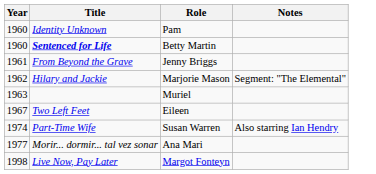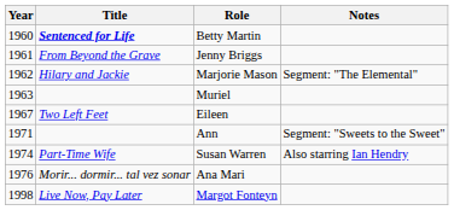 <table class="wikitable sortable">
 <tr>
 <th>Year</th>
 <th>Title</th>
 <th>Role</th>
 <th class="unsortable">Notes</th>
-</tr>
-<tr>
-<td>1960</td>
-<td><em><a href='#'>Identity Unknown</a></em></td>
-<td>Pam</td>
-<td></td>
 </tr>
 <tr>
 <td>1960</td>
 <td><strong><em><a href='#'>Sentenced for Life</a></em></strong></td>
 <td>Betty Martin</td>
 <td></td>
 </tr>
 <tr>
 <td>1961</td>
 <td><em><a href='#'>From Beyond the Grave</a></em></td>
 <td>Jenny Briggs</td>
 <td></td>
 </tr>
 <tr>
 <td>1962</td>
 <td><em><a href='#'>Hilary and Jackie</a></em></td>
 <td>Marjorie Mason</td>
 <td>Segment: "The Elemental"</td>
 </tr>
 <tr>
 <td>1963</td>
 <td><em></em></td>
 <td>Muriel</td>
 <td></td>
 </tr>
 <tr>
 <td>1967</td>
 <td><em><a href='#'>Two Left Feet</a></em></td>
 <td>Eileen</td>
 <td></td>
 </tr>
 <tr>
+<td>1971</td>
+<td><em></em></td>
+<td>Ann</td>
+<td>Segment: "Sweets to the Sweet"</td>
+</tr>
+<tr>
 <td>1974</td>
 <td><em><a href='#'>Part-Time Wife</a></em></td>
 <td>Susan Warren</td>
 <td>Also starring <a href='#'>Ian Hendry</a></td>
 </tr>
 <tr>
-<td>1977</td>
+<td>1976</td>
 <td><em>Morir... dormir... tal vez sonar</em></td>
 <td>Ana Mari</td>
 <td></td>
 </tr>
 <tr>
 <td>1998</td>
 <td><em><a href='#'>Live Now, Pay Later</a></em></td>
 <td><a href='#'>Margot Fonteyn</a></td>
 <td></td>
 </tr>
 </table>
